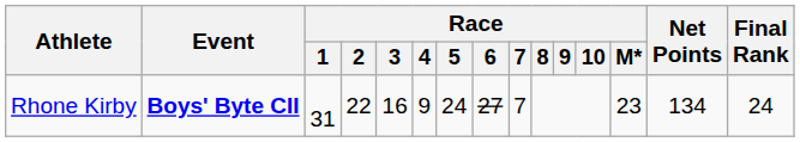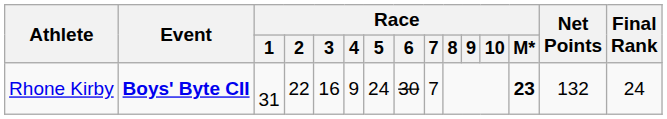 <table class="wikitable" style="font-size:90%">
 <tr>
 <th rowspan="2">Athlete</th>
 <th rowspan="2">Event</th>
 <th colspan=11>Race</th>
 <th rowspan=2>Net<br>Points</th>
 <th rowspan=2>Final <br>Rank</th>
 </tr>
 <tr style="font-size:95%">
 <th>1</th>
 <th>2</th>
 <th>3</th>
 <th>4</th>
 <th>5</th>
 <th>6</th>
 <th>7</th>
 <th>8</th>
 <th>9</th>
 <th>10</th>
 <th>M*</th>
 </tr>
 <tr align=center>
 <td align=left><a href='#'>Rhone Kirby</a></td>
 <td align=left><strong><a href='#'>Boys' Byte CII</a></strong></td>
 <td><br>31</td>
 <td>22</td>
 <td>16</td>
 <td>9</td>
 <td>24</td>
-<td><s>27</s></td>
+<td><s>30</s></td>
 <td>7</td>
 <td colspan=3></td>
-<td>23</td>
-<td>134</td>
+<td><strong>23</strong></td>
+<td>132</td>
 <td>24</td>
 </tr>
 </table>
